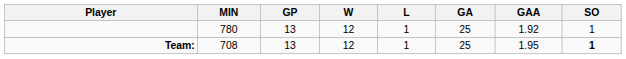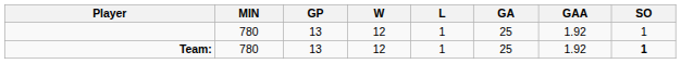 <table class="wikitable sortable" width="60%">
 <tr>
 <th bgcolor="#DDDDFF" width="10%">Player</th>
 <th width="3%" bgcolor="#DDDDFF" title="Minutes played">MIN</th>
 <th width="3%" bgcolor="#DDDDFF" title="Games played in">GP</th>
 <th width="3%" bgcolor="#DDDDFF" title="Games played in">W</th>
 <th width="3%" bgcolor="#DDDDFF"title="Games played in">L</th>
 <th width="3%" bgcolor="#DDDDFF" title="Goals against">GA</th>
 <th width="3%" bgcolor="#DDDDFF" title="Goals against average">GAA</th>
 <th width="3%" bgcolor="#DDDDFF" title="Shut-outs">SO</th>
 </tr>
 <tr align="center">
 <td align="right"></td>
 <td>780</td>
 <td>13</td>
 <td>12</td>
 <td>1</td>
 <td>25</td>
 <td>1.92</td>
 <td>1</td>
 </tr>
 <tr align="center">
 <td align="right"><strong>Team:</strong></td>
-<td>708</td>
+<td>780</td>
 <td>13</td>
 <td>12</td>
 <td>1</td>
 <td>25</td>
-<td>1.95</td>
+<td>1.92</td>
 <td><strong>1</strong></td>
 </tr>
 </table>
